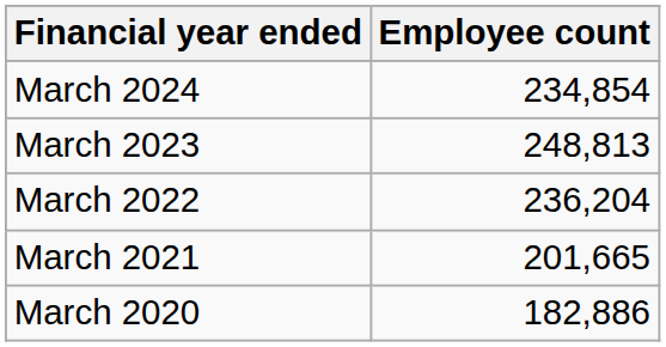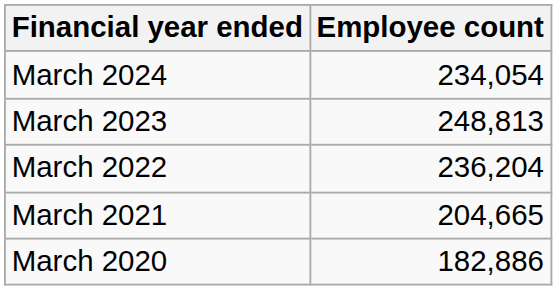 <table class="wikitable">
 <tr>
 <th>Financial year ended</th>
 <th align="right">Employee count</th>
 </tr>
 <tr>
 <td>March 2024</td>
-<td align="right">234,854 </td>
+<td align="right">234,054 </td>
 </tr>
 <tr>
 <td>March 2023</td>
 <td align="right">248,813 </td>
 </tr>
 <tr>
 <td>March 2022</td>
 <td align="right">236,204 </td>
 </tr>
 <tr>
 <td>March 2021</td>
-<td align="right">201,665 </td>
+<td align="right">204,665 </td>
 </tr>
 <tr>
 <td>March 2020</td>
 <td align="right">182,886 </td>
 </tr>
 </table>
